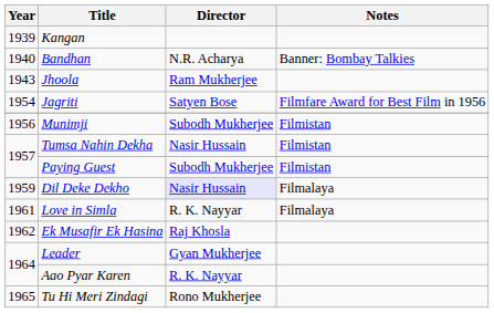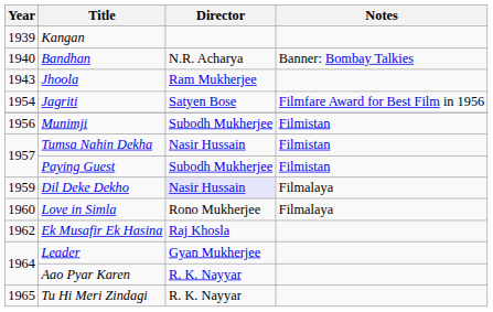 <table class="sortable wikitable collapsible">
 <tr>
 <th>Year</th>
 <th>Title</th>
 <th>Director</th>
 <th>Notes</th>
 </tr>
 <tr>
 <td rowspan="1">1939</td>
 <td><em>Kangan</em></td>
 <td></td>
 <td></td>
 </tr>
 <tr>
 <td rowspan="1">1940</td>
 <td><em><a href='#'>Bandhan</a></em></td>
 <td>N.R. Acharya</td>
 <td>Banner: <a href='#'>Bombay Talkies</a></td>
 </tr>
 <tr>
 <td>1943</td>
 <td><em><a href='#'>Jhoola</a></em></td>
 <td><a href='#'>Ram Mukherjee</a></td>
 <td></td>
 </tr>
 <tr>
 <td>1954</td>
 <td><em><a href='#'>Jagriti</a></em></td>
 <td><a href='#'>Satyen Bose</a></td>
 <td><a href='#'>Filmfare Award for Best Film</a> in 1956</td>
 </tr>
 <tr>
 </tr>
 <tr 1954||>
 <td rowspan="1">1956</td>
 <td><em><a href='#'>Munimji</a></em></td>
 <td><a href='#'>Subodh Mukherjee</a></td>
 <td><a href='#'>Filmistan</a></td>
 </tr>
 <tr>
 <td rowspan="2">1957</td>
 <td><em><a href='#'>Tumsa Nahin Dekha</a></em></td>
 <td><a href='#'>Nasir Hussain</a></td>
 <td><a href='#'>Filmistan</a></td>
 </tr>
 <tr>
 <td><em><a href='#'>Paying Guest</a></em></td>
 <td><a href='#'>Subodh Mukherjee</a></td>
 <td><a href='#'>Filmistan</a></td>
 </tr>
 <tr>
 <td rowspan="1">1959</td>
 <td><em><a href='#'>Dil Deke Dekho</a></em></td>
 <td style="background: lavender;"><a href='#'>Nasir Hussain</a></td>
 <td>Filmalaya</td>
 </tr>
 <tr>
-<td rowspan="1">1961</td>
+<td rowspan="1">1960</td>
 <td><em><a href='#'>Love in Simla</a></em></td>
-<td>R. K. Nayyar</td>
+<td>Rono Mukherjee</td>
 <td>Filmalaya</td>
 </tr>
 <tr>
 <td>1962</td>
 <td><em><a href='#'>Ek Musafir Ek Hasina</a></em></td>
 <td><a href='#'>Raj Khosla</a></td>
 <td></td>
 </tr>
 <tr>
 <td rowspan="2">1964</td>
 <td><em><a href='#'>Leader</a></em></td>
 <td><a href='#'>Gyan Mukherjee</a></td>
 <td></td>
 </tr>
 <tr>
 <td><em>Aao Pyar Karen</em></td>
 <td><a href='#'>R. K. Nayyar</a></td>
 <td></td>
 </tr>
 <tr>
 <td>1965</td>
 <td><em>Tu Hi Meri Zindagi</em></td>
-<td>Rono Mukherjee</td>
+<td>R. K. Nayyar</td>
 <td></td>
 </tr>
 </table>
